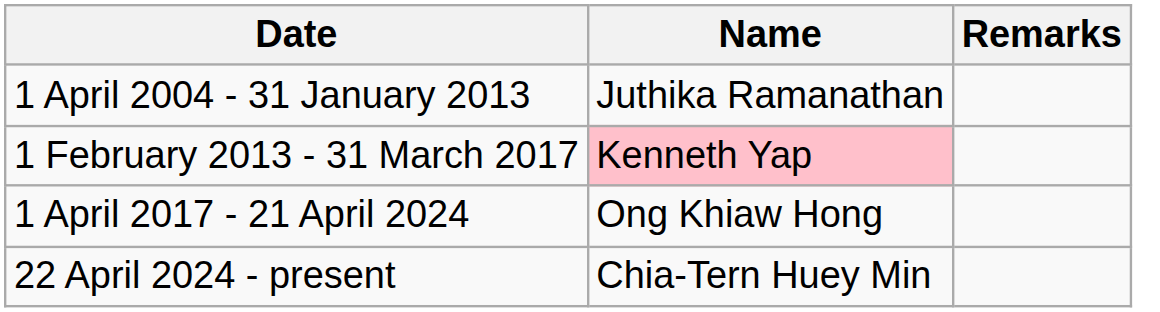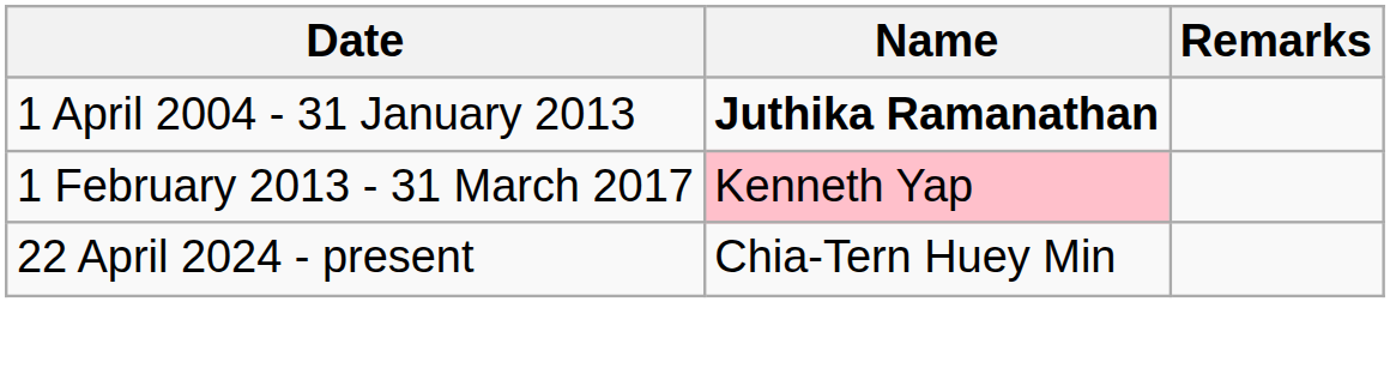 <table class="wikitable">
 <tr>
 <th>Date</th>
 <th>Name</th>
 <th>Remarks</th>
 </tr>
 <tr>
 <td>1 April 2004 - 31 January 2013</td>
-<td>Juthika Ramanathan</td>
+<td><strong>Juthika Ramanathan</strong></td>
 <td></td>
 </tr>
 <tr>
 <td>1 February 2013 - 31 March 2017</td>
 <td style="background: pink;">Kenneth Yap</td>
 <td></td>
 </tr>
 <tr>
-<td>1 April 2017 - 21 April 2024</td>
-<td>Ong Khiaw Hong</td>
-<td></td>
-</tr>
-<tr>
 <td>22 April 2024 - present</td>
 <td>Chia-Tern Huey Min</td>
 <td></td>
 </tr>
 </table>
